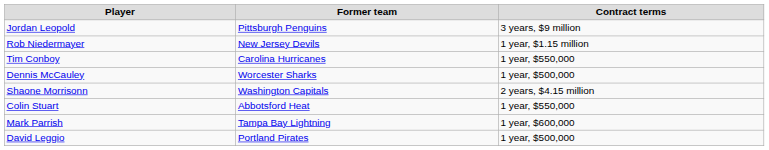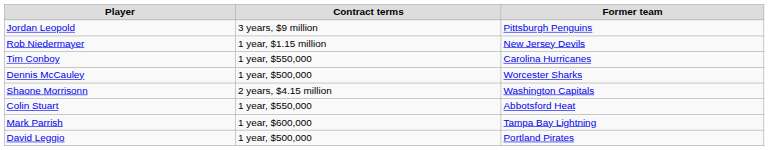 <table class="wikitable" width=97%>
 <tr align="center" bgcolor="#dddddd">
 <td><strong>Player</strong></td>
+<td><strong>Contract terms</strong></td>
 <td><strong>Former team</strong></td>
-<td><strong>Contract terms</strong></td>
 </tr>
 <tr>
 <td><a href='#'>Jordan Leopold</a></td>
+<td>3 years, $9 million</td>
 <td><a href='#'>Pittsburgh Penguins</a></td>
-<td>3 years, $9 million</td>
 </tr>
 <tr>
 <td><a href='#'>Rob Niedermayer</a></td>
+<td>1 year, $1.15 million</td>
 <td><a href='#'>New Jersey Devils</a></td>
-<td>1 year, $1.15 million</td>
 </tr>
 <tr>
 <td><a href='#'>Tim Conboy</a></td>
+<td>1 year, $550,000</td>
 <td><a href='#'>Carolina Hurricanes</a></td>
-<td>1 year, $550,000</td>
 </tr>
 <tr>
 <td><a href='#'>Dennis McCauley</a></td>
+<td>1 year, $500,000</td>
 <td><a href='#'>Worcester Sharks</a></td>
-<td>1 year, $500,000</td>
 </tr>
 <tr>
 <td><a href='#'>Shaone Morrisonn</a></td>
+<td>2 years, $4.15 million</td>
 <td><a href='#'>Washington Capitals</a></td>
-<td>2 years, $4.15 million</td>
 </tr>
 <tr>
 <td><a href='#'>Colin Stuart</a></td>
+<td>1 year, $550,000</td>
 <td><a href='#'>Abbotsford Heat</a></td>
-<td>1 year, $550,000</td>
 </tr>
 <tr>
 <td><a href='#'>Mark Parrish</a></td>
+<td>1 year, $600,000</td>
 <td><a href='#'>Tampa Bay Lightning</a></td>
-<td>1 year, $600,000</td>
 </tr>
 <tr>
 <td><a href='#'>David Leggio</a></td>
+<td>1 year, $500,000</td>
 <td><a href='#'>Portland Pirates</a></td>
-<td>1 year, $500,000</td>
 </tr>
 </table>
